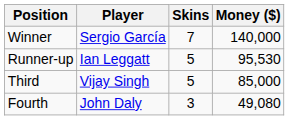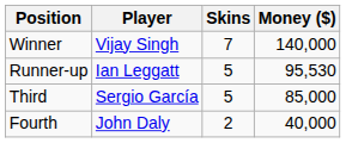 <table class="wikitable">
 <tr>
 <th>Position</th>
 <th>Player</th>
 <th>Skins</th>
 <th>Money ($)</th>
 </tr>
 <tr>
 <td>Winner</td>
-<td> <a href='#'>Sergio García</a></td>
+<td> <a href='#'>Vijay Singh</a></td>
 <td align=center>7</td>
 <td align=right>140,000</td>
 </tr>
 <tr>
 <td>Runner-up</td>
 <td> <a href='#'>Ian Leggatt</a></td>
 <td align=center>5</td>
 <td align=right>95,530</td>
 </tr>
 <tr>
 <td>Third</td>
-<td> <a href='#'>Vijay Singh</a></td>
+<td> <a href='#'>Sergio García</a></td>
 <td align=center>5</td>
 <td align=right>85,000</td>
 </tr>
 <tr>
 <td>Fourth</td>
 <td> <a href='#'>John Daly</a></td>
-<td align=center>3</td>
-<td align=right>49,080</td>
+<td align=center>2</td>
+<td align=right>40,000</td>
 </tr>
 </table>
